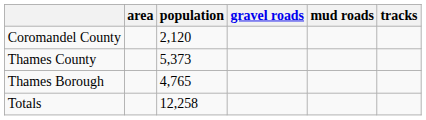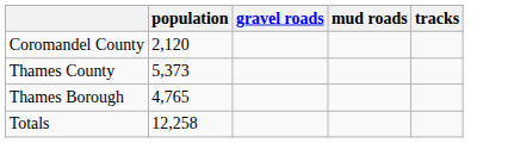 <table class="wikitable sortable mw-collapsible">
 <tr>
 <th></th>
-<th>area</th>
 <th>population</th>
 <th><a href='#'>gravel roads</a></th>
 <th>mud roads</th>
 <th>tracks</th>
 </tr>
 <tr>
 <td>Coromandel County</td>
-<td></td>
 <td>2,120</td>
 <td></td>
 <td></td>
 <td></td>
 </tr>
 <tr>
 <td>Thames County</td>
-<td></td>
 <td>5,373</td>
 <td></td>
 <td></td>
 <td></td>
 </tr>
 <tr>
 <td>Thames Borough</td>
-<td></td>
 <td>4,765</td>
 <td></td>
 <td></td>
 <td></td>
 </tr>
 <tr>
 <td>Totals</td>
-<td></td>
 <td>12,258</td>
 <td></td>
 <td></td>
 <td></td>
 </tr>
 </table>
